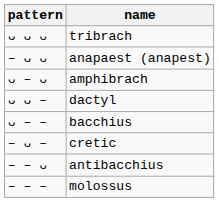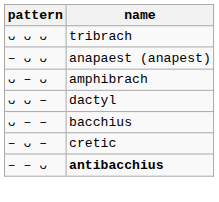 <table class="wikitable" style="text-align: left">
 <tr>
 <th>pattern</th>
 <th>name</th>
 </tr>
 <tr>
 <td>ᴗ ᴗ ᴗ</td>
 <td>tribrach</td>
 </tr>
 <tr>
 <td>– ᴗ ᴗ</td>
 <td>anapaest (anapest)</td>
 </tr>
 <tr>
 <td>ᴗ – ᴗ</td>
 <td>amphibrach</td>
 </tr>
 <tr>
 <td>ᴗ ᴗ –</td>
 <td>dactyl</td>
 </tr>
 <tr>
 <td>ᴗ – –</td>
 <td>bacchius</td>
 </tr>
 <tr>
 <td>– ᴗ –</td>
 <td>cretic</td>
 </tr>
 <tr>
 <td>– – ᴗ</td>
-<td>antibacchius</td>
-</tr>
-<tr>
-<td>– – –</td>
-<td>molossus</td>
+<td><strong>antibacchius</strong></td>
 </tr>
 </table>
